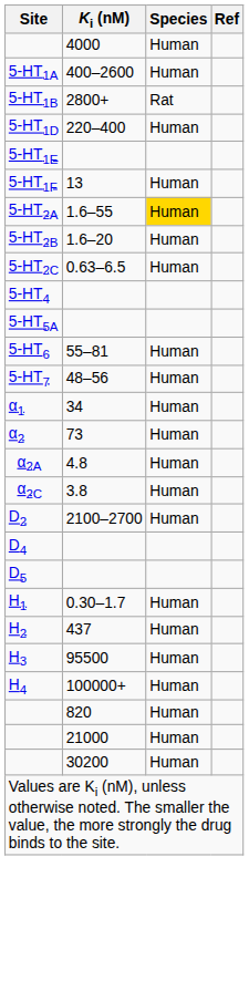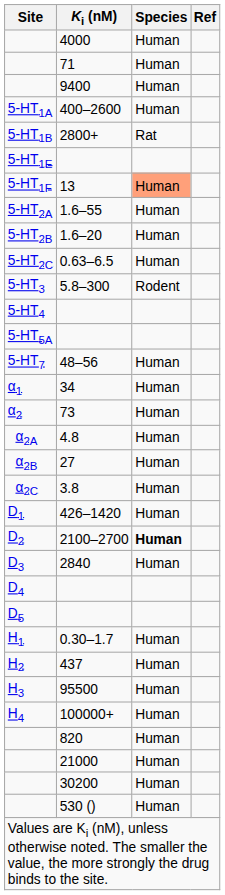 <table class="wikitable floatright sortable" style="font-size:small;">
 <tr>
 <th>Site</th>
 <th><em>K</em><sub>i</sub> (nM)</th>
 <th>Species</th>
 <th>Ref</th>
 </tr>
 <tr>
 <td></td>
 <td>4000</td>
+<td>Human</td>
+<td></td>
+</tr>
+<tr>
+<td></td>
+<td>71</td>
+<td>Human</td>
+<td></td>
+</tr>
+<tr>
+<td></td>
+<td>9400</td>
 <td>Human</td>
 <td></td>
 </tr>
 <tr>
 <td><a href='#'>5-HT<sub>1A</sub></a></td>
 <td>400–2600</td>
 <td>Human</td>
 <td></td>
 </tr>
 <tr>
 <td><a href='#'>5-HT<sub>1B</sub></a></td>
 <td>2800+</td>
 <td>Rat</td>
 <td></td>
 </tr>
 <tr>
-<td><a href='#'>5-HT<sub>1D</sub></a></td>
-<td>220–400</td>
-<td>Human</td>
-<td></td>
-</tr>
-<tr>
 <td><a href='#'>5-HT<sub>1E</sub></a></td>
 <td></td>
 <td></td>
 <td></td>
 </tr>
 <tr>
 <td><a href='#'>5-HT<sub>1F</sub></a></td>
 <td>13</td>
-<td>Human</td>
+<td style="background: lightsalmon;">Human</td>
 <td></td>
 </tr>
 <tr>
 <td><a href='#'>5-HT<sub>2A</sub></a></td>
 <td>1.6–55</td>
-<td style="background: gold;">Human</td>
+<td>Human</td>
 <td></td>
 </tr>
 <tr>
 <td><a href='#'>5-HT<sub>2B</sub></a></td>
 <td>1.6–20</td>
 <td>Human</td>
 <td></td>
 </tr>
 <tr>
 <td><a href='#'>5-HT<sub>2C</sub></a></td>
 <td>0.63–6.5</td>
 <td>Human</td>
 <td></td>
 </tr>
 <tr>
+<td><a href='#'>5-HT<sub>3</sub></a></td>
+<td>5.8–300</td>
+<td>Rodent</td>
+<td></td>
+</tr>
+<tr>
 <td><a href='#'>5-HT<sub>4</sub></a></td>
 <td></td>
 <td></td>
 <td></td>
 </tr>
 <tr>
 <td><a href='#'>5-HT<sub>5A</sub></a></td>
 <td></td>
 <td></td>
-<td></td>
-</tr>
-<tr>
-<td><a href='#'>5-HT<sub>6</sub></a></td>
-<td>55–81</td>
-<td>Human</td>
 <td></td>
 </tr>
 <tr>
 <td><a href='#'>5-HT<sub>7</sub></a></td>
 <td>48–56</td>
 <td>Human</td>
 <td></td>
 </tr>
 <tr>
 <td><a href='#'>α<sub>1</sub></a></td>
 <td>34</td>
 <td>Human</td>
 <td></td>
 </tr>
 <tr>
 <td><a href='#'>α<sub>2</sub></a></td>
 <td>73</td>
 <td>Human</td>
 <td></td>
 </tr>
 <tr>
 <td>  <a href='#'>α<sub>2A</sub></a></td>
 <td>4.8</td>
 <td>Human</td>
 <td></td>
 </tr>
 <tr>
+<td>  <a href='#'>α<sub>2B</sub></a></td>
+<td>27</td>
+<td>Human</td>
+<td></td>
+</tr>
+<tr>
 <td>  <a href='#'>α<sub>2C</sub></a></td>
 <td>3.8</td>
 <td>Human</td>
 <td></td>
 </tr>
 <tr>
+<td><a href='#'>D<sub>1</sub></a></td>
+<td>426–1420</td>
+<td>Human</td>
+<td></td>
+</tr>
+<tr>
 <td><a href='#'>D<sub>2</sub></a></td>
 <td>2100–2700</td>
+<td><strong>Human</strong></td>
+<td></td>
+</tr>
+<tr>
+<td><a href='#'>D<sub>3</sub></a></td>
+<td>2840</td>
 <td>Human</td>
 <td></td>
 </tr>
 <tr>
 <td><a href='#'>D<sub>4</sub></a></td>
 <td></td>
 <td></td>
 <td></td>
 </tr>
 <tr>
 <td><a href='#'>D<sub>5</sub></a></td>
 <td></td>
 <td></td>
 <td></td>
 </tr>
 <tr>
 <td><a href='#'>H<sub>1</sub></a></td>
 <td>0.30–1.7</td>
 <td>Human</td>
 <td></td>
 </tr>
 <tr>
 <td><a href='#'>H<sub>2</sub></a></td>
 <td>437</td>
 <td>Human</td>
 <td></td>
 </tr>
 <tr>
 <td><a href='#'>H<sub>3</sub></a></td>
 <td>95500</td>
 <td>Human</td>
 <td></td>
 </tr>
 <tr>
 <td><a href='#'>H<sub>4</sub></a></td>
 <td>100000+</td>
 <td>Human</td>
 <td></td>
 </tr>
 <tr>
 <td></td>
 <td>820</td>
 <td>Human</td>
 <td></td>
 </tr>
 <tr>
 <td></td>
 <td>21000</td>
 <td>Human</td>
 <td></td>
 </tr>
 <tr>
 <td></td>
 <td>30200</td>
 <td>Human</td>
 <td></td>
 </tr>
+<tr>
+<td></td>
+<td>530 ()</td>
+<td>Human</td>
+<td></td>
+</tr>
 <tr class="sortbottom">
 <td colspan="4" style="width: 1px;">Values are K<sub>i</sub> (nM), unless otherwise noted. The smaller the value, the more strongly the drug binds to the site.</td>
 </tr>
 </table>
